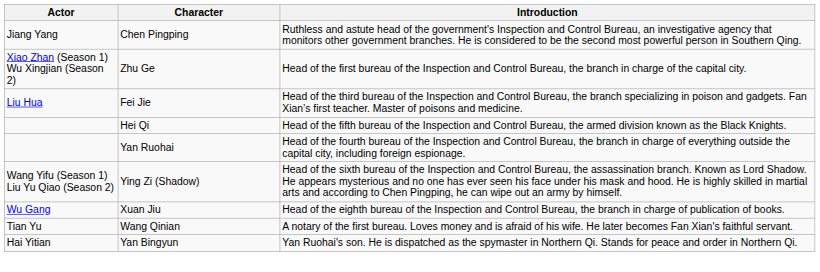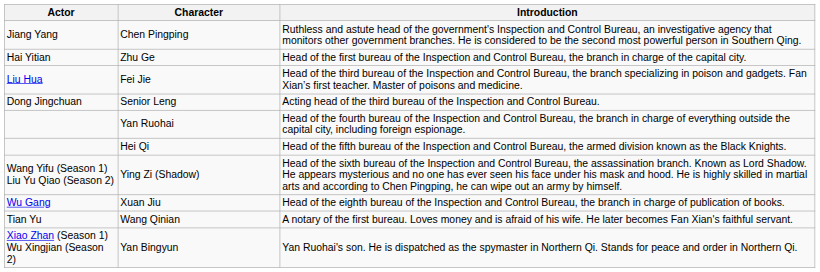 <table class="wikitable">
 <tr>
 <th style="width:14%">Actor</th>
 <th style="width:20%">Character</th>
 <th>Introduction</th>
 </tr>
 <tr>
 <td>Jiang Yang</td>
 <td>Chen Pingping</td>
 <td>Ruthless and astute head of the government's Inspection and Control Bureau, an investigative agency that monitors other government branches. He is considered to be the second most powerful person in Southern Qing.</td>
 </tr>
 <tr>
-<td><a href='#'>Xiao Zhan</a> (Season 1)<br>Wu Xingjian (Season 2)</td>
+<td>Hai Yitian</td>
 <td>Zhu Ge</td>
 <td>Head of the first bureau of the Inspection and Control Bureau, the branch in charge of the capital city.</td>
 </tr>
 <tr>
 <td><a href='#'>Liu Hua</a></td>
 <td>Fei Jie</td>
 <td>Head of the third bureau of the Inspection and Control Bureau, the branch specializing in poison and gadgets. Fan Xian’s first teacher. Master of poisons and medicine.</td>
 </tr>
 <tr>
-<td></td>
-<td>Hei Qi</td>
-<td>Head of the fifth bureau of the Inspection and Control Bureau, the armed division known as the Black Knights.</td>
+<td>Dong Jingchuan</td>
+<td>Senior Leng</td>
+<td>Acting head of the third bureau of the Inspection and Control Bureau.</td>
 </tr>
 <tr>
 <td></td>
 <td>Yan Ruohai</td>
 <td>Head of the fourth bureau of the Inspection and Control Bureau, the branch in charge of everything outside the capital city, including foreign espionage.</td>
+</tr>
+<tr>
+<td></td>
+<td>Hei Qi</td>
+<td>Head of the fifth bureau of the Inspection and Control Bureau, the armed division known as the Black Knights.</td>
 </tr>
 <tr>
 <td>Wang Yifu (Season 1)<br> Liu Yu Qiao (Season 2)</td>
 <td>Ying Zi (Shadow)</td>
 <td>Head of the sixth bureau of the Inspection and Control Bureau, the assassination branch. Known as Lord Shadow. He appears mysterious and no one has ever seen his face under his mask and hood. He is highly skilled in martial arts and according to Chen Pingping, he can wipe out an army by himself.</td>
 </tr>
 <tr>
 <td><a href='#'>Wu Gang</a></td>
 <td>Xuan Jiu</td>
 <td>Head of the eighth bureau of the Inspection and Control Bureau, the branch in charge of publication of books.</td>
 </tr>
 <tr>
 <td>Tian Yu</td>
 <td>Wang Qinian</td>
 <td>A notary of the first bureau. Loves money and is afraid of his wife. He later becomes Fan Xian's faithful servant.</td>
 </tr>
 <tr>
-<td>Hai Yitian</td>
+<td><a href='#'>Xiao Zhan</a> (Season 1)<br>Wu Xingjian (Season 2)</td>
 <td>Yan Bingyun</td>
 <td>Yan Ruohai's son. He is dispatched as the spymaster in Northern Qi. Stands for peace and order in Northern Qi.</td>
 </tr>
 </table>
